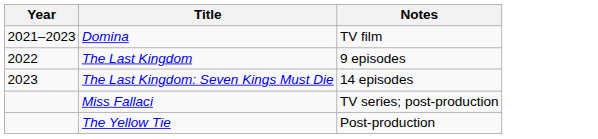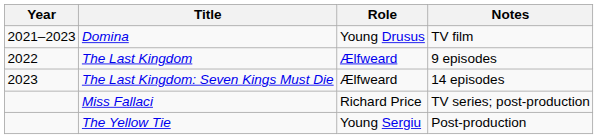 <table class="wikitable sortable">
 <tr>
 <th>Year</th>
 <th>Title</th>
+<th>Role</th>
 <th class="unsortable">Notes</th>
 </tr>
 <tr>
 <td>2021–2023</td>
 <td><em><a href='#'>Domina</a></em></td>
+<td>Young <a href='#'>Drusus</a></td>
 <td>TV film</td>
 </tr>
 <tr>
 <td>2022</td>
 <td><em><a href='#'>The Last Kingdom</a></em></td>
+<td><a href='#'>Ælfweard</a></td>
 <td>9 episodes</td>
 </tr>
 <tr>
 <td>2023</td>
 <td><em><a href='#'>The Last Kingdom: Seven Kings Must Die</a></em></td>
+<td>Ælfweard</td>
 <td>14 episodes</td>
 </tr>
 <tr>
 <td></td>
 <td><em><a href='#'>Miss Fallaci</a></em></td>
+<td>Richard Price</td>
 <td>TV series; post-production</td>
 </tr>
 <tr>
 <td></td>
 <td><em><a href='#'>The Yellow Tie</a></em></td>
+<td>Young <a href='#'>Sergiu</a></td>
 <td>Post-production</td>
 </tr>
 </table>
